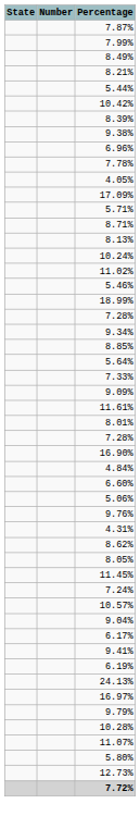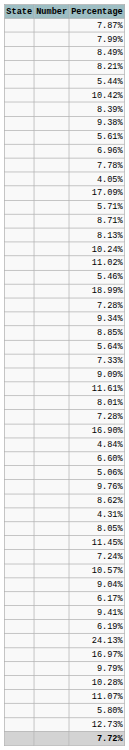 <table class="wikitable sortable">
 <tr>
 <th style="text-align:center; background:#9dbec3;"><strong>State</strong></th>
 <th style="text-align:center; background:#9dbec3;"><strong>Number</strong></th>
 <th style="text-align:center; background:#9dbec3;"><strong>Percentage</strong></th>
 </tr>
 <tr>
 <td border = "1"></td>
 <td align="right"></td>
 <td align="right">7.87%</td>
 </tr>
 <tr>
 <td border = "1"></td>
 <td align="right"></td>
 <td align="right">7.99%</td>
 </tr>
 <tr>
 <td border = "1"></td>
 <td align="right"></td>
 <td align="right">8.49%</td>
 </tr>
 <tr>
 <td border = "1"></td>
 <td align="right"></td>
 <td align="right">8.21%</td>
 </tr>
 <tr>
 <td border = "1"></td>
 <td align="right"></td>
 <td align="right">5.44%</td>
 </tr>
 <tr>
 <td border = "1"></td>
 <td align="right"></td>
 <td align="right">10.42%</td>
 </tr>
 <tr>
 <td border = "1"></td>
 <td align="right"></td>
 <td align="right">8.39%</td>
 </tr>
 <tr>
 <td border = "1"></td>
 <td align="right"></td>
 <td align="right">9.38%</td>
+</tr>
+<tr>
+<td border = "1"></td>
+<td align="right"></td>
+<td align="right">5.61%</td>
 </tr>
 <tr>
 <td border = "1"></td>
 <td align="right"></td>
 <td align="right">6.96%</td>
 </tr>
 <tr>
 <td border = "1"></td>
 <td align="right"></td>
 <td align="right">7.78%</td>
 </tr>
 <tr>
 <td border = "1"></td>
 <td align="right"></td>
 <td align="right">4.05%</td>
 </tr>
 <tr>
 <td border = "1"></td>
 <td align="right"></td>
 <td align="right">17.09%</td>
 </tr>
 <tr>
 <td border = "1"></td>
 <td align="right"></td>
 <td align="right">5.71%</td>
 </tr>
 <tr>
 <td border = "1"></td>
 <td align="right"></td>
 <td align="right">8.71%</td>
 </tr>
 <tr>
 <td border = "1"></td>
 <td align="right"></td>
 <td align="right">8.13%</td>
 </tr>
 <tr>
 <td border = "1"></td>
 <td align="right"></td>
 <td align="right">10.24%</td>
 </tr>
 <tr>
 <td border = "1"></td>
 <td align="right"></td>
 <td align="right">11.02%</td>
 </tr>
 <tr>
 <td border = "1"></td>
 <td align="right"></td>
 <td align="right">5.46%</td>
 </tr>
 <tr>
 <td border = "1"></td>
 <td align="right"></td>
 <td align="right">18.99%</td>
 </tr>
 <tr>
 <td border = "1"></td>
 <td align="right"></td>
 <td align="right">7.28%</td>
 </tr>
 <tr>
 <td border = "1"></td>
 <td align="right"></td>
 <td align="right">9.34%</td>
 </tr>
 <tr>
 <td border = "1"></td>
 <td align="right"></td>
 <td align="right">8.85%</td>
 </tr>
 <tr>
 <td border = "1"></td>
 <td align="right"></td>
 <td align="right">5.64%</td>
 </tr>
 <tr>
 <td border = "1"></td>
 <td align="right"></td>
 <td align="right">7.33%</td>
 </tr>
 <tr>
 <td border = "1"></td>
 <td align="right"></td>
 <td align="right">9.09%</td>
 </tr>
 <tr>
 <td border = "1"></td>
 <td align="right"></td>
 <td align="right">11.61%</td>
 </tr>
 <tr>
 <td border = "1"></td>
 <td align="right"></td>
 <td align="right">8.01%</td>
 </tr>
 <tr>
 <td border = "1"></td>
 <td align="right"></td>
 <td align="right">7.28%</td>
 </tr>
 <tr>
 <td border = "1"></td>
 <td align="right"></td>
 <td align="right">16.90%</td>
 </tr>
 <tr>
 <td border = "1"></td>
 <td align="right"></td>
 <td align="right">4.84%</td>
 </tr>
 <tr>
 <td border = "1"></td>
 <td align="right"></td>
 <td align="right">6.60%</td>
 </tr>
 <tr>
 <td border = "1"></td>
 <td align="right"></td>
 <td align="right">5.06%</td>
 </tr>
 <tr>
 <td border = "1"></td>
 <td align="right"></td>
 <td align="right">9.76%</td>
 </tr>
 <tr>
 <td border = "1"></td>
 <td align="right"></td>
-<td align="right">4.31%</td>
+<td align="right">8.62%</td>
 </tr>
 <tr>
 <td border = "1"></td>
 <td align="right"></td>
-<td align="right">8.62%</td>
+<td align="right">4.31%</td>
 </tr>
 <tr>
 <td border = "1"></td>
 <td align="right"></td>
 <td align="right">8.05%</td>
 </tr>
 <tr>
 <td border = "1"></td>
 <td align="right"></td>
 <td align="right">11.45%</td>
 </tr>
 <tr>
 <td border = "1"></td>
 <td align="right"></td>
 <td align="right">7.24%</td>
 </tr>
 <tr>
 <td border = "1"></td>
 <td align="right"></td>
 <td align="right">10.57%</td>
 </tr>
 <tr>
 <td border = "1"></td>
 <td align="right"></td>
 <td align="right">9.04%</td>
 </tr>
 <tr>
 <td border = "1"></td>
 <td align="right"></td>
 <td align="right">6.17%</td>
 </tr>
 <tr>
 <td border = "1"></td>
 <td align="right"></td>
 <td align="right">9.41%</td>
 </tr>
 <tr>
 <td border = "1"></td>
 <td align="right"></td>
 <td align="right">6.19%</td>
 </tr>
 <tr>
 <td border = "1"></td>
 <td align="right"></td>
 <td align="right">24.13%</td>
 </tr>
 <tr>
 <td border = "1"></td>
 <td align="right"></td>
 <td align="right">16.97%</td>
 </tr>
 <tr>
 <td border = "1"></td>
 <td align="right"></td>
 <td align="right">9.79%</td>
 </tr>
 <tr>
 <td border = "1"></td>
 <td align="right"></td>
 <td align="right">10.28%</td>
 </tr>
 <tr>
 <td border = "1"></td>
 <td align="right"></td>
 <td align="right">11.07%</td>
 </tr>
 <tr>
 <td border = "1"></td>
 <td align="right"></td>
 <td align="right">5.80%</td>
 </tr>
 <tr>
 <td border = "1"></td>
 <td align="right"></td>
 <td align="right">12.73%</td>
 </tr>
 <tr class="sortbottom" bgcolor="lightgrey">
 <td border = "1"><strong></strong></td>
 <td align="right"><strong></strong></td>
 <td align="right"><strong>7.72%</strong></td>
 </tr>
 </table>
